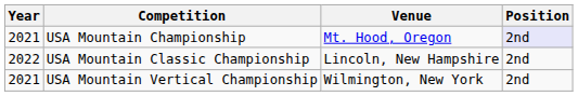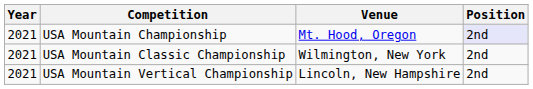 <table class="wikitable">
 <tr>
 <th>Year</th>
 <th>Competition</th>
 <th>Venue</th>
 <th>Position</th>
 </tr>
 <tr>
 <td>2021</td>
 <td>USA Mountain Championship</td>
 <td><a href='#'>Mt. Hood, Oregon</a></td>
 <td style="background: lavender;">2nd </td>
 </tr>
 <tr>
-<td>2022</td>
+<td>2021</td>
 <td>USA Mountain Classic Championship</td>
-<td>Lincoln, New Hampshire</td>
+<td>Wilmington, New York</td>
 <td>2nd </td>
 </tr>
 <tr>
 <td>2021</td>
 <td>USA Mountain Vertical Championship</td>
-<td>Wilmington, New York</td>
+<td>Lincoln, New Hampshire</td>
 <td>2nd </td>
 </tr>
 </table>
